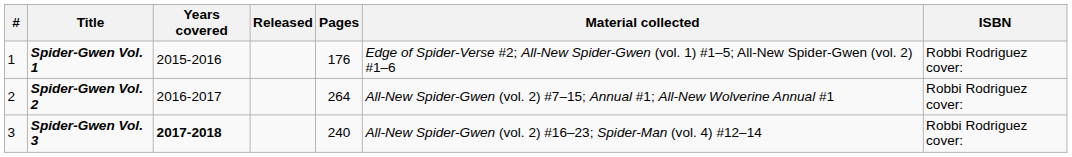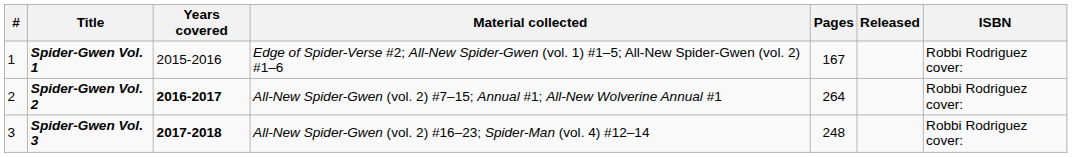 <table class="wikitable sortable" width=99%>
 <tr>
 <th class="unsortable" width=20px>#</th>
 <th>Title</th>
 <th>Years covered</th>
+<th class="unsortable">Material collected</th>
+<th>Pages</th>
 <th>Released</th>
-<th>Pages</th>
-<th class="unsortable">Material collected</th>
 <th class="unsortable">ISBN</th>
 </tr>
 <tr>
 <td>1</td>
 <td><strong><em>Spider-Gwen Vol. 1</em></strong></td>
 <td>2015-2016</td>
+<td><em>Edge of Spider-Verse</em> #2; <em>All-New Spider-Gwen</em> (vol. 1) #1–5; All-New Spider-Gwen (vol. 2) #1–6</td>
+<td style="text-align: center;">167</td>
 <td></td>
-<td style="text-align: center;">176</td>
-<td><em>Edge of Spider-Verse</em> #2; <em>All-New Spider-Gwen</em> (vol. 1) #1–5; All-New Spider-Gwen (vol. 2) #1–6</td>
 <td>Robbi Rodriguez cover: </td>
 </tr>
 <tr>
 <td>2</td>
 <td><strong><em>Spider-Gwen Vol. 2</em></strong></td>
-<td>2016-2017</td>
+<td><strong>2016-2017</strong></td>
+<td><em>All-New Spider-Gwen</em> (vol. 2) #7–15; <em>Annual</em> #1; <em>All-New Wolverine Annual</em> #1</td>
+<td style="text-align: center;">264</td>
 <td></td>
-<td style="text-align: center;">264</td>
-<td><em>All-New Spider-Gwen</em> (vol. 2) #7–15; <em>Annual</em> #1; <em>All-New Wolverine Annual</em> #1</td>
 <td>Robbi Rodriguez cover: </td>
 </tr>
 <tr>
 <td>3</td>
 <td><strong><em>Spider-Gwen Vol. 3</em></strong></td>
 <td><strong>2017-2018</strong></td>
+<td><em>All-New Spider-Gwen</em> (vol. 2) #16–23; <em>Spider-Man</em> (vol. 4) #12–14</td>
+<td style="text-align: center;">248</td>
 <td></td>
-<td style="text-align: center;">240</td>
-<td><em>All-New Spider-Gwen</em> (vol. 2) #16–23; <em>Spider-Man</em> (vol. 4) #12–14</td>
 <td>Robbi Rodriguez cover: </td>
 </tr>
 </table>
